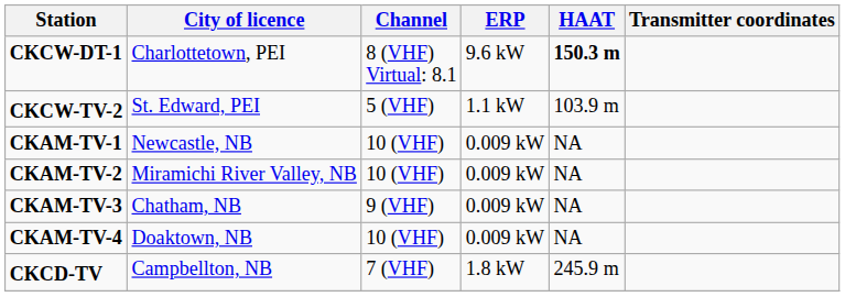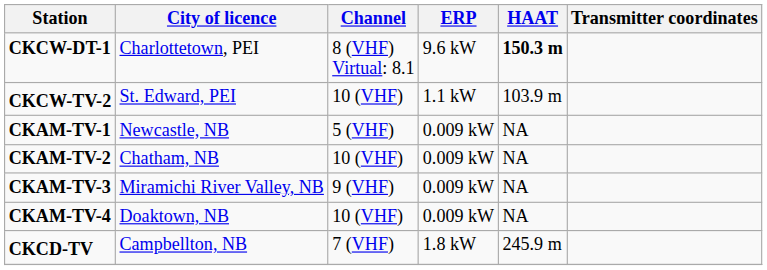 <table class="wikitable">
 <tr>
 <th>Station</th>
 <th><a href='#'>City of licence</a></th>
 <th><a href='#'>Channel</a></th>
 <th><a href='#'>ERP</a></th>
 <th><a href='#'>HAAT</a></th>
 <th>Transmitter coordinates</th>
 </tr>
 <tr style="vertical-align: top; text-align: left;">
 <td><strong>CKCW-DT-1</strong></td>
 <td><a href='#'>Charlottetown</a>, PEI</td>
 <td>8 (<a href='#'>VHF</a>)<br> <a href='#'>Virtual</a>: 8.1</td>
 <td>9.6 kW</td>
 <td><strong>150.3 m</strong></td>
 <td></td>
 </tr>
 <tr style="vertical-align: top; text-align: left;">
 <td><strong>CKCW-TV-2</strong><sup></sup></td>
 <td><a href='#'>St. Edward, PEI</a></td>
-<td>5 (<a href='#'>VHF</a>)</td>
+<td>10 (<a href='#'>VHF</a>)</td>
 <td>1.1 kW</td>
 <td>103.9 m</td>
 <td></td>
 </tr>
 <tr style="vertical-align: top; text-align: left;">
 <td><strong>CKAM-TV-1</strong></td>
 <td><a href='#'>Newcastle, NB</a></td>
-<td>10 (<a href='#'>VHF</a>)</td>
+<td>5 (<a href='#'>VHF</a>)</td>
 <td>0.009 kW</td>
 <td>NA</td>
 <td></td>
 </tr>
 <tr style="vertical-align: top; text-align: left;">
 <td><strong>CKAM-TV-2</strong></td>
-<td><a href='#'>Miramichi River Valley, NB</a></td>
+<td><a href='#'>Chatham, NB</a></td>
 <td>10 (<a href='#'>VHF</a>)</td>
 <td>0.009 kW</td>
 <td>NA</td>
 <td></td>
 </tr>
 <tr style="vertical-align: top; text-align: left;">
 <td><strong>CKAM-TV-3</strong></td>
-<td><a href='#'>Chatham, NB</a></td>
+<td><a href='#'>Miramichi River Valley, NB</a></td>
 <td>9 (<a href='#'>VHF</a>)</td>
 <td>0.009 kW</td>
 <td>NA</td>
 <td></td>
 </tr>
 <tr style="vertical-align: top; text-align: left;">
 <td><strong>CKAM-TV-4</strong></td>
 <td><a href='#'>Doaktown, NB</a></td>
 <td>10 (<a href='#'>VHF</a>)</td>
 <td>0.009 kW</td>
 <td>NA</td>
 <td></td>
 </tr>
 <tr style="vertical-align: top; text-align: left;">
 <td><strong>CKCD-TV</strong><sup></sup></td>
 <td><a href='#'>Campbellton, NB</a></td>
 <td>7 (<a href='#'>VHF</a>)<br></td>
 <td>1.8 kW</td>
 <td>245.9 m</td>
 <td></td>
 </tr>
 <tr style="vertical-align: top; text-align: left;">
 </tr>
 </table>
